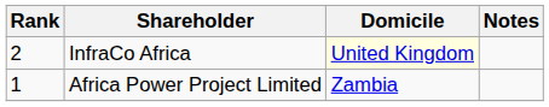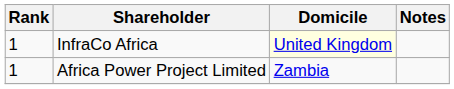 <table class="wikitable sortable" style="margin: 0.5em auto">
 <tr>
 <th>Rank</th>
 <th>Shareholder</th>
 <th>Domicile</th>
 <th>Notes</th>
 </tr>
 <tr>
-<td>2</td>
+<td>1</td>
 <td>InfraCo Africa</td>
 <td style="background: lightyellow;"><a href='#'>United Kingdom</a></td>
 <td></td>
 </tr>
 <tr>
 <td>1</td>
 <td>Africa Power Project Limited</td>
 <td><a href='#'>Zambia</a></td>
 <td></td>
 </tr>
 <tr>
 </tr>
 </table>
